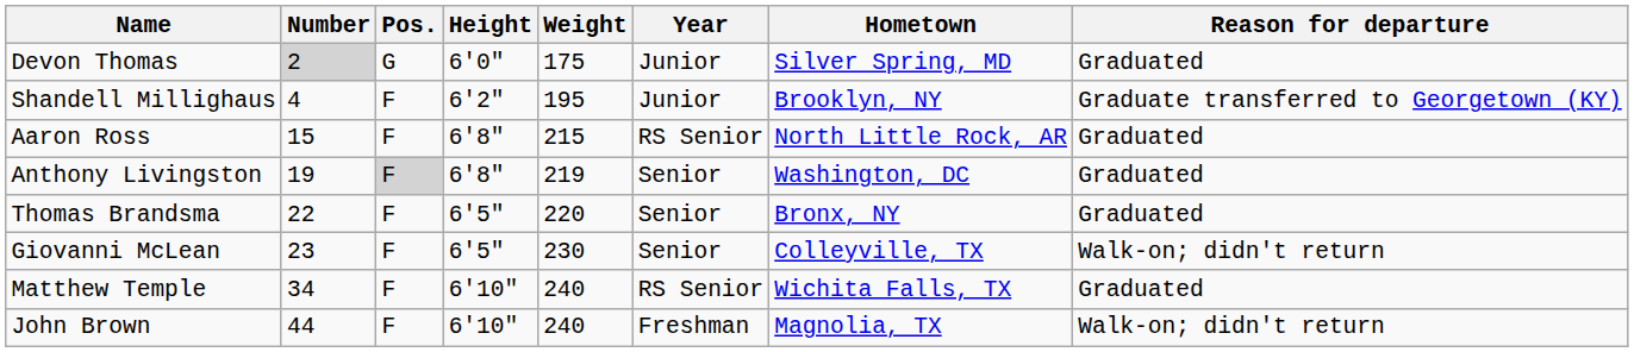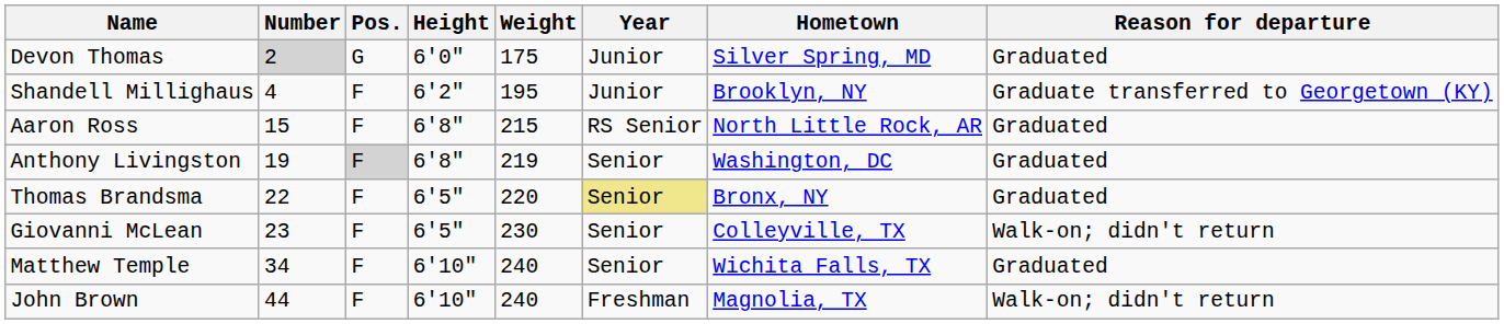 <table class="wikitable sortable" border="1">
 <tr>
 <th>Name</th>
 <th>Number</th>
 <th>Pos.</th>
 <th>Height</th>
 <th>Weight</th>
 <th>Year</th>
 <th>Hometown</th>
 <th class="unsortable">Reason for departure</th>
 </tr>
 <tr>
 <td>Devon Thomas</td>
 <td style="background: lightgrey;">2</td>
 <td>G</td>
 <td>6'0"</td>
 <td>175</td>
 <td>Junior</td>
 <td><a href='#'>Silver Spring, MD</a></td>
 <td>Graduated</td>
 </tr>
 <tr>
 <td>Shandell Millighaus</td>
 <td>4</td>
 <td>F</td>
 <td>6'2"</td>
 <td>195</td>
 <td>Junior</td>
 <td><a href='#'>Brooklyn, NY</a></td>
 <td>Graduate transferred to <a href='#'>Georgetown (KY)</a></td>
 </tr>
 <tr>
 <td>Aaron Ross</td>
 <td>15</td>
 <td>F</td>
 <td>6'8"</td>
 <td>215</td>
 <td>RS Senior</td>
 <td><a href='#'>North Little Rock, AR</a></td>
 <td>Graduated</td>
 </tr>
 <tr>
 <td>Anthony Livingston</td>
 <td>19</td>
 <td style="background: lightgrey;">F</td>
 <td>6'8"</td>
 <td>219</td>
 <td>Senior</td>
 <td><a href='#'>Washington, DC</a></td>
 <td>Graduated</td>
 </tr>
 <tr>
 <td>Thomas Brandsma</td>
 <td>22</td>
 <td>F</td>
 <td>6'5"</td>
 <td>220</td>
-<td>Senior</td>
+<td style="background: khaki;">Senior</td>
 <td><a href='#'>Bronx, NY</a></td>
 <td>Graduated</td>
 </tr>
 <tr>
 <td>Giovanni McLean</td>
 <td>23</td>
 <td>F</td>
 <td>6'5"</td>
 <td>230</td>
 <td>Senior</td>
 <td><a href='#'>Colleyville, TX</a></td>
 <td>Walk-on; didn't return</td>
 </tr>
 <tr>
 <td>Matthew Temple</td>
 <td>34</td>
 <td>F</td>
 <td>6'10"</td>
 <td>240</td>
-<td>RS Senior</td>
+<td>Senior</td>
 <td><a href='#'>Wichita Falls, TX</a></td>
 <td>Graduated</td>
 </tr>
 <tr>
 <td>John Brown</td>
 <td>44</td>
 <td>F</td>
 <td>6'10"</td>
 <td>240</td>
 <td>Freshman</td>
 <td><a href='#'>Magnolia, TX</a></td>
 <td>Walk-on; didn't return</td>
 </tr>
 </table>
